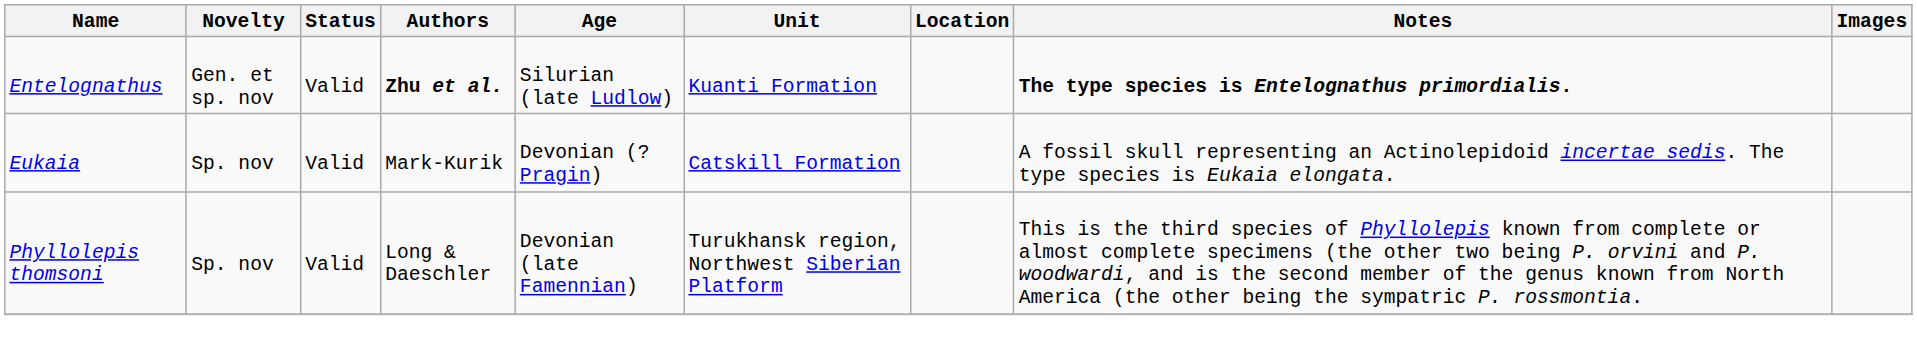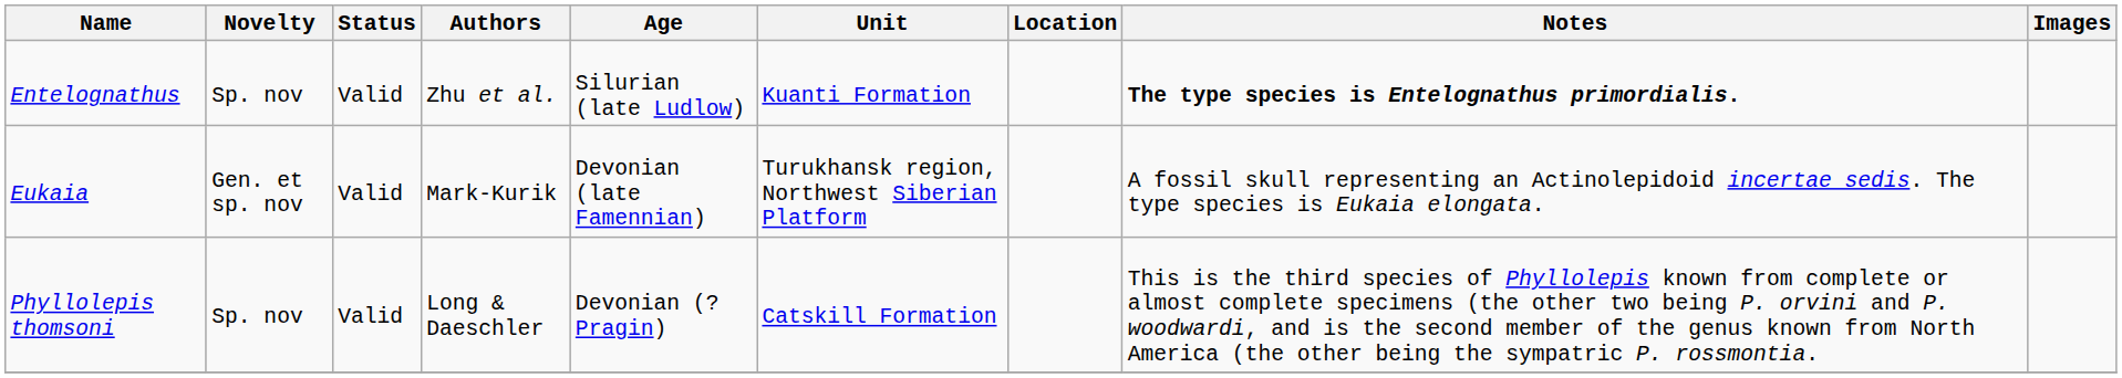 <table class="wikitable sortable" align="center" width="100%">
 <tr>
 <th>Name</th>
 <th>Novelty</th>
 <th>Status</th>
 <th>Authors</th>
 <th>Age</th>
 <th>Unit</th>
 <th>Location</th>
 <th>Notes</th>
 <th>Images</th>
 </tr>
 <tr>
 <td><br><em><a href='#'>Entelognathus</a></em></td>
-<td><br>Gen. et sp. nov</td>
+<td><br>Sp. nov</td>
 <td><br>Valid</td>
-<td><strong><br>Zhu <em>et al.</em></strong></td>
+<td><br>Zhu <em>et al.</em></td>
 <td><br>Silurian (late <a href='#'>Ludlow</a>)</td>
 <td><br><a href='#'>Kuanti Formation</a></td>
 <td><br></td>
 <td><strong><br>The type species is <em>Entelognathus primordialis</em>.</strong></td>
 <td></td>
 </tr>
 <tr>
 <td><br><em><a href='#'>Eukaia</a></em></td>
-<td><br>Sp. nov</td>
+<td><br>Gen. et sp. nov</td>
 <td><br>Valid</td>
 <td><br>Mark-Kurik</td>
-<td><br>Devonian (?<a href='#'>Pragin</a>)</td>
-<td><br><a href='#'>Catskill Formation</a></td>
+<td><br>Devonian (late <a href='#'>Famennian</a>)</td>
+<td><br>Turukhansk region, Northwest <a href='#'>Siberian Platform</a></td>
 <td><br></td>
 <td><br>A fossil skull representing an Actinolepidoid <em><a href='#'>incertae sedis</a></em>.  The type species is <em>Eukaia elongata</em>.</td>
 <td></td>
 </tr>
 <tr>
 <td><br><em><a href='#'>Phyllolepis thomsoni</a></em></td>
 <td><br>Sp. nov</td>
 <td><br>Valid</td>
 <td><br>Long & Daeschler</td>
-<td><br>Devonian (late <a href='#'>Famennian</a>)</td>
-<td><br>Turukhansk region, Northwest <a href='#'>Siberian Platform</a></td>
+<td><br>Devonian (?<a href='#'>Pragin</a>)</td>
+<td><br><a href='#'>Catskill Formation</a></td>
 <td><br></td>
 <td><br>This is the third species of <em><a href='#'>Phyllolepis</a></em> known from complete or almost complete specimens (the other two being <em>P. orvini</em> and <em>P. woodwardi</em>, and is the second member of the genus known from North America (the other being the sympatric <em>P. rossmontia</em>.</td>
 <td></td>
 </tr>
 <tr>
 </tr>
 </table>
